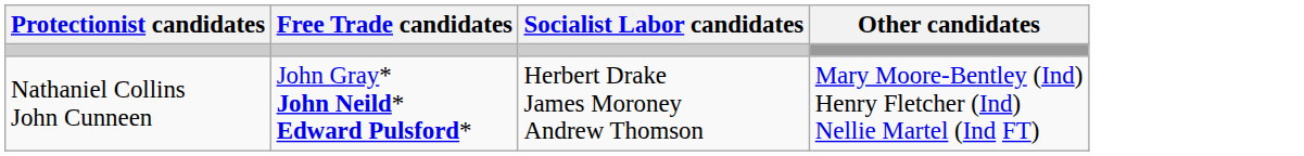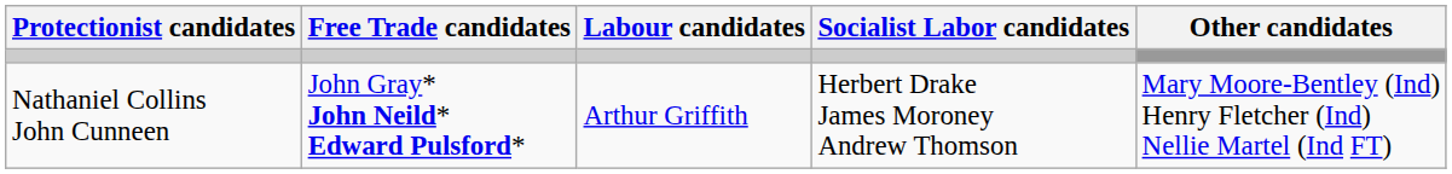 <table class="wikitable">
 <tr>
 <th><a href='#'>Protectionist</a> candidates</th>
 <th><a href='#'>Free Trade</a> candidates</th>
+<th><a href='#'>Labour</a> candidates</th>
 <th><a href='#'>Socialist Labor</a> candidates</th>
 <th>Other candidates</th>
 </tr>
 <tr bgcolor="#cccccc">
+<td></td>
 <td></td>
 <td></td>
 <td></td>
 <td bgcolor="#999999"></td>
 </tr>
 <tr>
 <td>Nathaniel Collins<br>John Cunneen</td>
 <td><a href='#'>John Gray</a>*<br><strong><a href='#'>John Neild</a></strong>*<br><strong><a href='#'>Edward Pulsford</a></strong>*</td>
+<td><a href='#'>Arthur Griffith</a></td>
 <td>Herbert Drake<br>James Moroney<br>Andrew Thomson</td>
 <td><a href='#'>Mary Moore-Bentley</a> (<a href='#'>Ind</a>)<br>Henry Fletcher (<a href='#'>Ind</a>)<br><a href='#'>Nellie Martel</a> (<a href='#'>Ind</a> <a href='#'>FT</a>)</td>
 </tr>
 </table>
